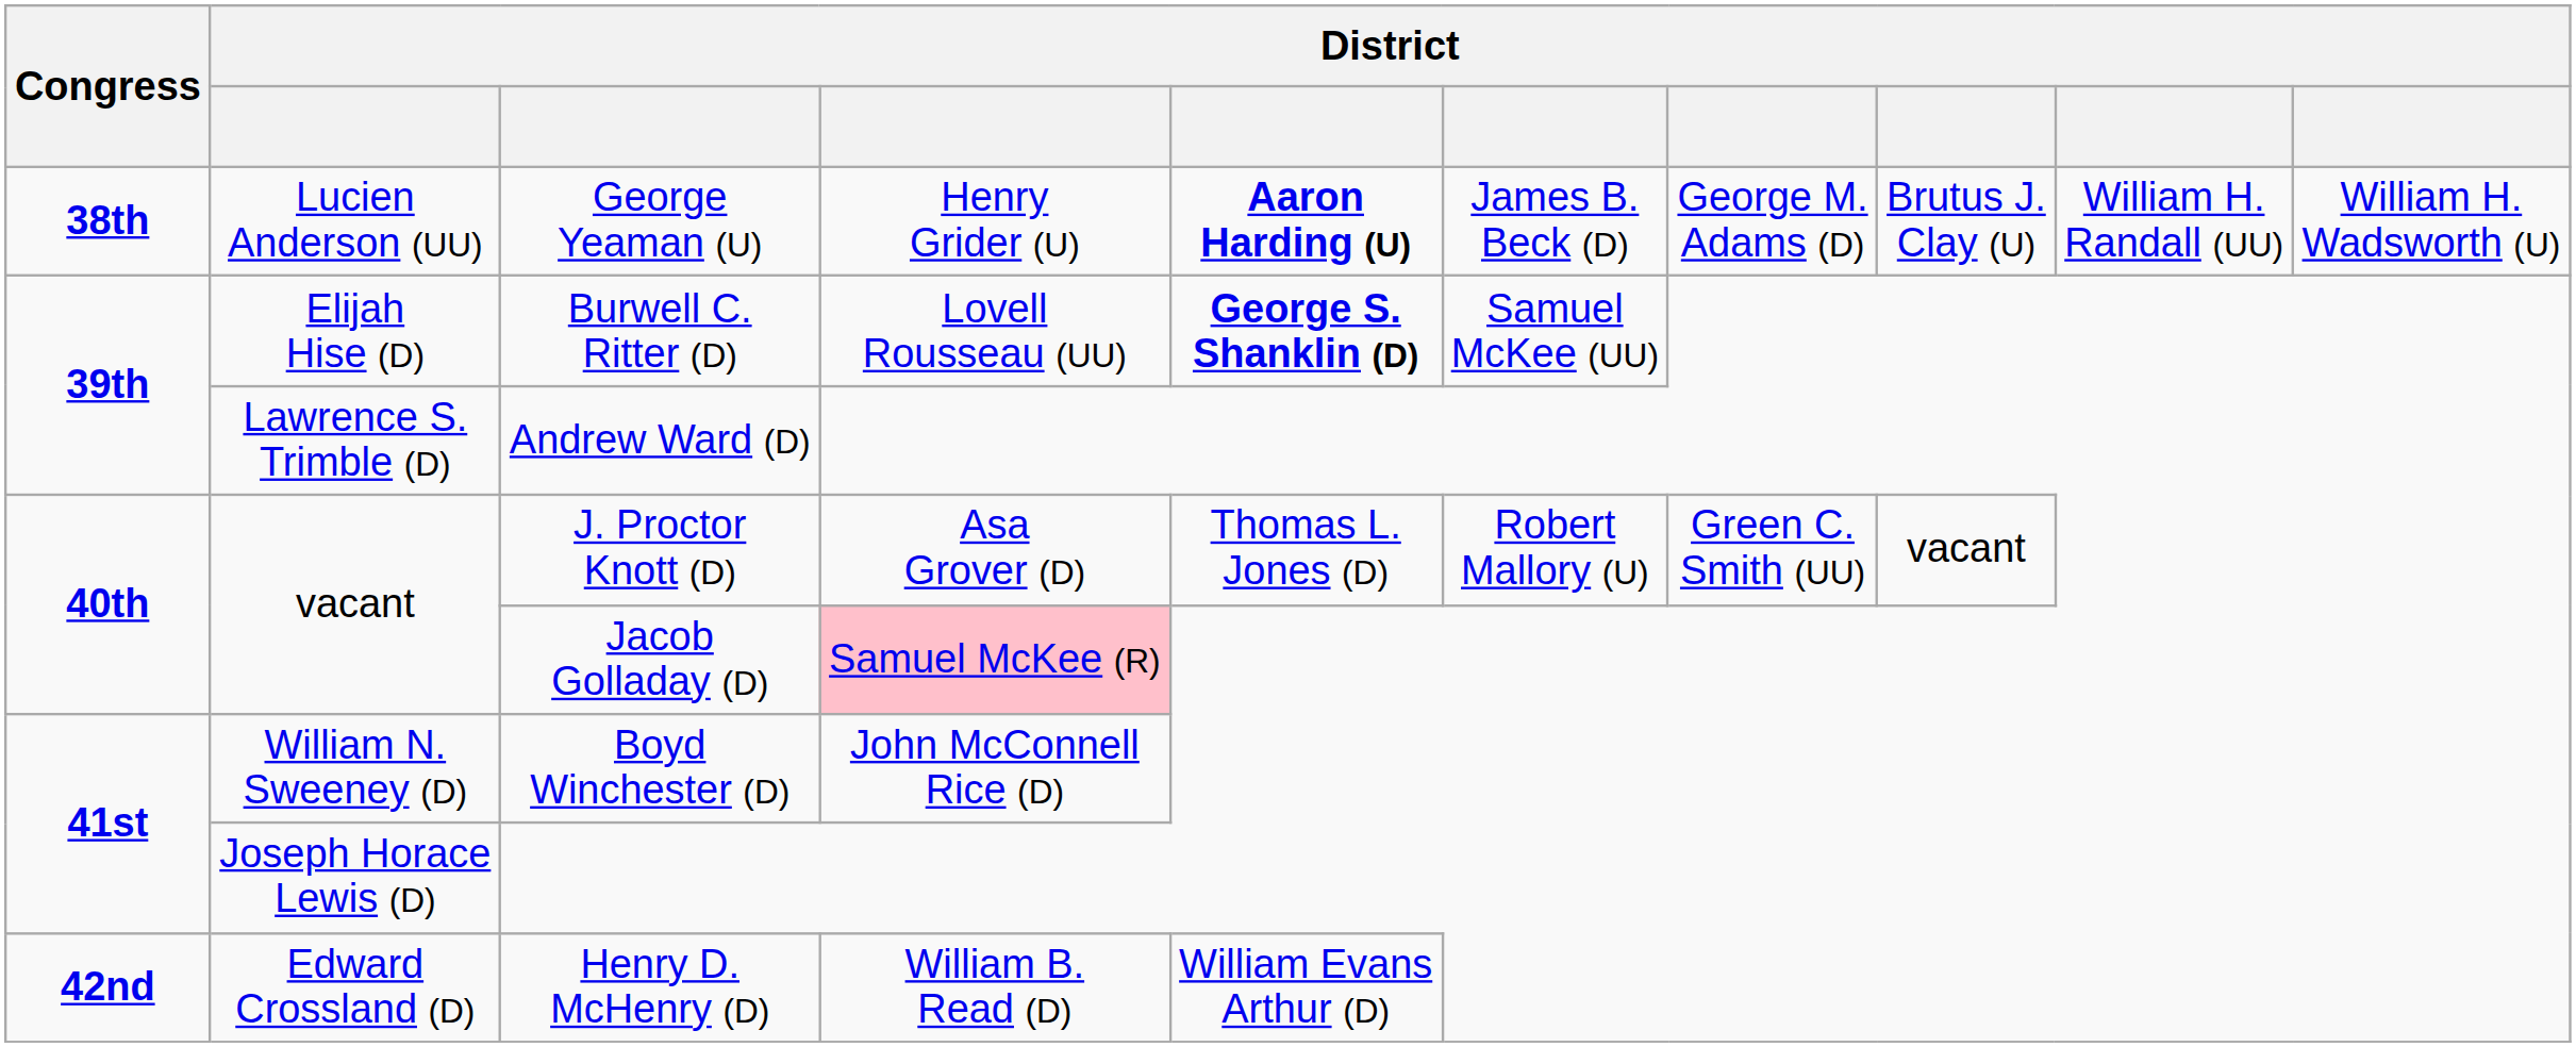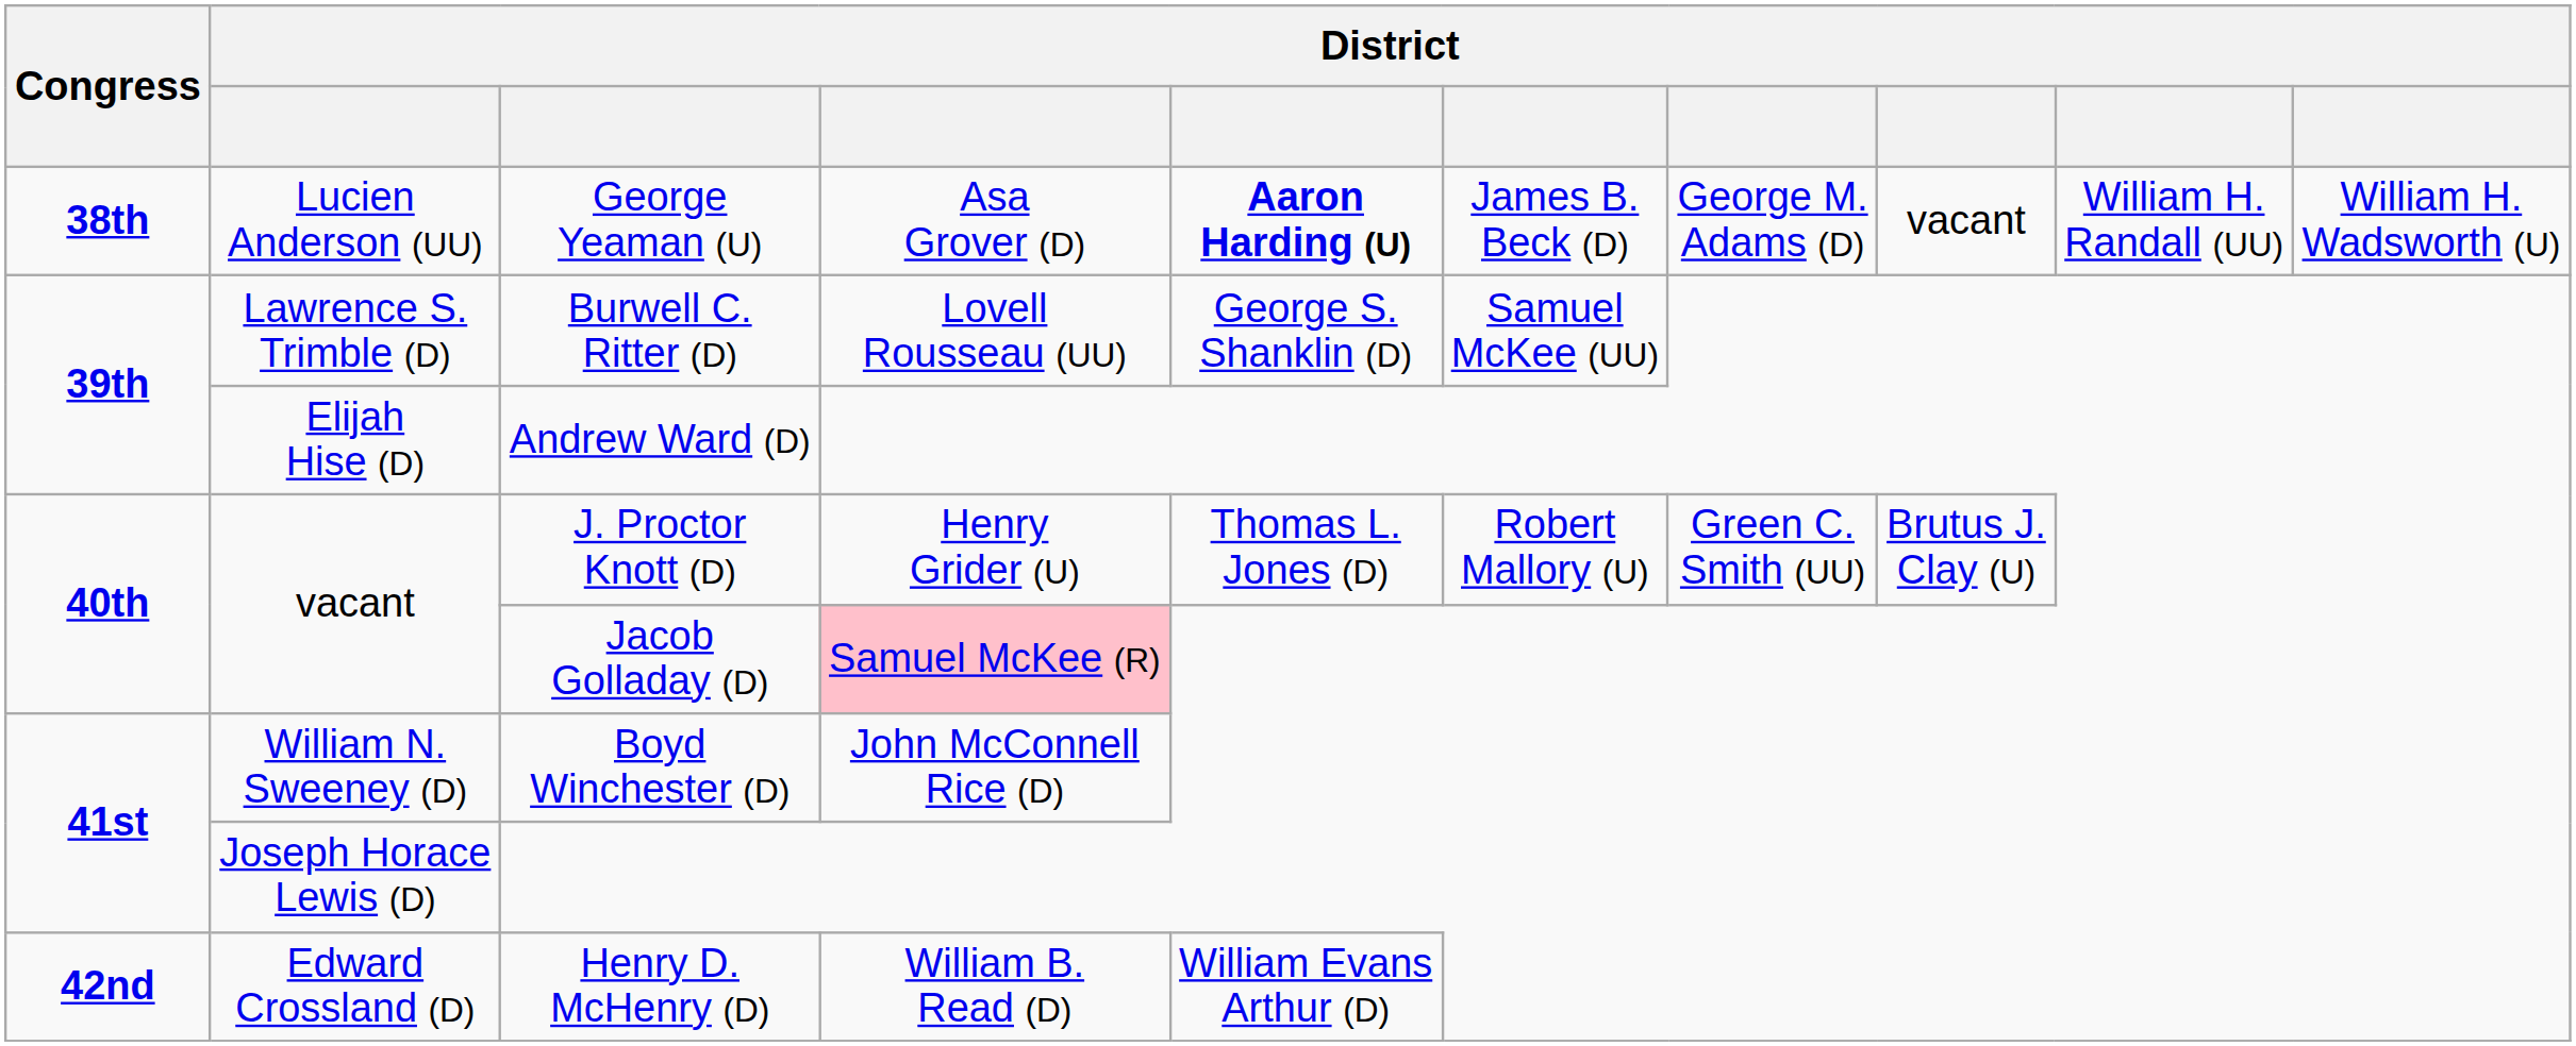 <table class=wikitable style="text-align:center">
 <tr style="height:2em">
 <th rowspan=2>Congress</th>
 <th colspan=9>District</th>
 </tr>
 <tr style="height:2em">
 <th></th>
 <th></th>
 <th></th>
 <th></th>
 <th></th>
 <th></th>
 <th></th>
 <th></th>
 <th></th>
 </tr>
 <tr style="height:2em">
 <td><strong><a href='#'>38th</a></strong><br></td>
 <td><a href='#'>Lucien<br>Anderson</a> <small>(UU)</small></td>
 <td><a href='#'>George<br>Yeaman</a> <small>(U)</small></td>
-<td><a href='#'>Henry<br>Grider</a> <small>(U)</small></td>
+<td><a href='#'>Asa<br>Grover</a> <small>(D)</small></td>
 <td><strong><a href='#'>Aaron<br>Harding</a> <small>(U)</small></strong></td>
 <td><a href='#'>James B.<br>Beck</a> <small>(D)</small></td>
 <td><a href='#'>George M.<br>Adams</a> <small>(D)</small></td>
-<td><a href='#'>Brutus J.<br>Clay</a> <small>(U)</small></td>
+<td>vacant</td>
 <td><a href='#'>William H.<br>Randall</a> <small>(UU)</small></td>
 <td><a href='#'>William H.<br>Wadsworth</a> <small>(U)</small></td>
 </tr>
 <tr style="height:2em">
 <td rowspan=2><strong><a href='#'>39th</a></strong><br></td>
-<td><a href='#'>Elijah<br>Hise</a> <small>(D)</small></td>
+<td><a href='#'>Lawrence S.<br>Trimble</a> <small>(D)</small></td>
 <td><a href='#'>Burwell C.<br>Ritter</a> <small>(D)</small></td>
 <td><a href='#'>Lovell<br>Rousseau</a> <small>(UU)</small></td>
-<td><strong><a href='#'>George S.<br>Shanklin</a> <small>(D)</small></strong></td>
+<td><a href='#'>George S.<br>Shanklin</a> <small>(D)</small></td>
 <td><a href='#'>Samuel<br>McKee</a> <small>(UU)</small></td>
 </tr>
 <tr style="height:2em">
-<td><a href='#'>Lawrence S.<br>Trimble</a> <small>(D)</small></td>
+<td><a href='#'>Elijah<br>Hise</a> <small>(D)</small></td>
 <td><a href='#'>Andrew Ward</a> <small>(D)</small></td>
 </tr>
 <tr style="height:2em">
 <td rowspan=2><strong><a href='#'>40th</a></strong><br></td>
 <td rowspan=2 >vacant</td>
 <td><a href='#'>J. Proctor<br>Knott</a> <small>(D)</small></td>
-<td><a href='#'>Asa<br>Grover</a> <small>(D)</small></td>
+<td><a href='#'>Henry<br>Grider</a> <small>(U)</small></td>
 <td><a href='#'>Thomas L.<br>Jones</a> <small>(D)</small></td>
 <td><a href='#'>Robert<br>Mallory</a> <small>(U)</small></td>
 <td><a href='#'>Green C.<br>Smith</a> <small>(UU)</small></td>
-<td>vacant</td>
+<td><a href='#'>Brutus J.<br>Clay</a> <small>(U)</small></td>
 </tr>
 <tr style="height:2em">
 <td><a href='#'>Jacob<br>Golladay</a> <small>(D)</small></td>
 <td style="background: pink;"><a href='#'>Samuel McKee</a> <small>(R)</small></td>
 </tr>
 <tr style="height:2em">
 <td rowspan=2><strong><a href='#'>41st</a></strong><br></td>
 <td><a href='#'>William N.<br>Sweeney</a> <small>(D)</small></td>
 <td><a href='#'>Boyd<br>Winchester</a> <small>(D)</small></td>
 <td><a href='#'>John McConnell<br>Rice</a> <small>(D)</small></td>
 </tr>
 <tr style="height:2em">
 <td><a href='#'>Joseph Horace<br>Lewis</a> <small>(D)</small></td>
 </tr>
 <tr style="height:2em">
 <td><strong><a href='#'>42nd</a></strong><br></td>
 <td><a href='#'>Edward<br>Crossland</a> <small>(D)</small></td>
 <td><a href='#'>Henry D.<br>McHenry</a> <small>(D)</small></td>
 <td><a href='#'>William B.<br>Read</a> <small>(D)</small></td>
 <td><a href='#'>William Evans<br>Arthur</a> <small>(D)</small></td>
 </tr>
 </table>
